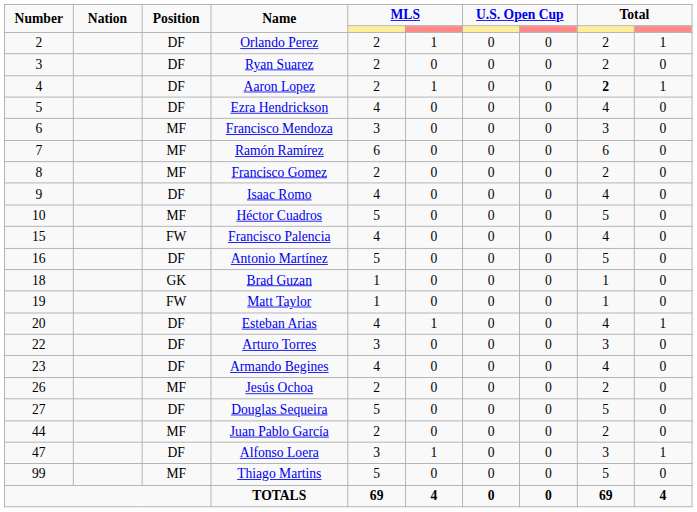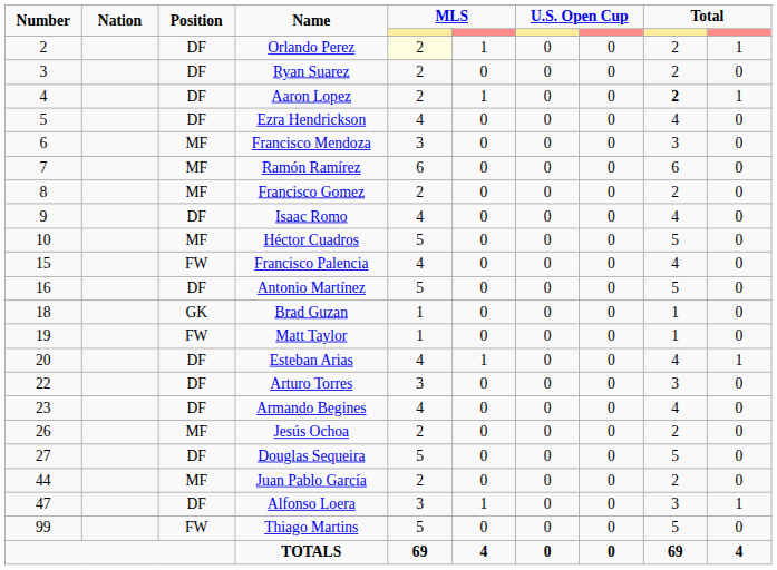 <table class="wikitable" style="font-size: 100%; text-align: center;">
 <tr>
 <td rowspan="2" width="10%" align="center"><strong>Number</strong></td>
 <td rowspan="2" width="10%" align="center"><strong>Nation</strong></td>
 <td rowspan="2" width="10%" align="center"><strong>Position</strong></td>
 <td rowspan="2" width="20%" align="center"><strong>Name</strong></td>
 <td colspan="2" align="center"><strong><a href='#'>MLS</a></strong></td>
 <td colspan="2" align="center"><strong><a href='#'>U.S. Open Cup</a></strong></td>
 <td colspan="2" align="center"><strong>Total</strong></td>
 </tr>
 <tr>
 <th width=60 style="background: #FFEE99"></th>
 <th width=60 style="background: #FF8888"></th>
 <th width=60 style="background: #FFEE99"></th>
 <th width=60 style="background: #FF8888"></th>
 <th width=60 style="background: #FFEE99"></th>
 <th width=60 style="background: #FF8888"></th>
 </tr>
 <tr>
 <td>2</td>
 <td></td>
 <td>DF</td>
 <td><a href='#'>Orlando Perez</a></td>
-<td>2</td>
+<td style="background: lightyellow;">2</td>
 <td>1</td>
 <td>0</td>
 <td>0</td>
 <td>2</td>
 <td>1</td>
 </tr>
 <tr>
 <td>3</td>
 <td></td>
 <td>DF</td>
 <td><a href='#'>Ryan Suarez</a></td>
 <td>2</td>
 <td>0</td>
 <td>0</td>
 <td>0</td>
 <td>2</td>
 <td>0</td>
 </tr>
 <tr>
 <td>4</td>
 <td></td>
 <td>DF</td>
 <td><a href='#'>Aaron Lopez</a></td>
 <td>2</td>
 <td>1</td>
 <td>0</td>
 <td>0</td>
 <td><strong>2</strong></td>
 <td>1</td>
 </tr>
 <tr>
 <td>5</td>
 <td></td>
 <td>DF</td>
 <td><a href='#'>Ezra Hendrickson</a></td>
 <td>4</td>
 <td>0</td>
 <td>0</td>
 <td>0</td>
 <td>4</td>
 <td>0</td>
 </tr>
 <tr>
 <td>6</td>
 <td></td>
 <td>MF</td>
 <td><a href='#'>Francisco Mendoza</a></td>
 <td>3</td>
 <td>0</td>
 <td>0</td>
 <td>0</td>
 <td>3</td>
 <td>0</td>
 </tr>
 <tr>
 <td>7</td>
 <td></td>
 <td>MF</td>
 <td><a href='#'>Ramón Ramírez</a></td>
 <td>6</td>
 <td>0</td>
 <td>0</td>
 <td>0</td>
 <td>6</td>
 <td>0</td>
 </tr>
 <tr>
 <td>8</td>
 <td></td>
 <td>MF</td>
 <td><a href='#'>Francisco Gomez</a></td>
 <td>2</td>
 <td>0</td>
 <td>0</td>
 <td>0</td>
 <td>2</td>
 <td>0</td>
 </tr>
 <tr>
 <td>9</td>
 <td></td>
 <td>DF</td>
 <td><a href='#'>Isaac Romo</a></td>
 <td>4</td>
 <td>0</td>
 <td>0</td>
 <td>0</td>
 <td>4</td>
 <td>0</td>
 </tr>
 <tr>
 <td>10</td>
 <td></td>
 <td>MF</td>
 <td><a href='#'>Héctor Cuadros</a></td>
 <td>5</td>
 <td>0</td>
 <td>0</td>
 <td>0</td>
 <td>5</td>
 <td>0</td>
 </tr>
 <tr>
 <td>15</td>
 <td></td>
 <td>FW</td>
 <td><a href='#'>Francisco Palencia</a></td>
 <td>4</td>
 <td>0</td>
 <td>0</td>
 <td>0</td>
 <td>4</td>
 <td>0</td>
 </tr>
 <tr>
 <td>16</td>
 <td></td>
 <td>DF</td>
 <td><a href='#'>Antonio Martínez</a></td>
 <td>5</td>
 <td>0</td>
 <td>0</td>
 <td>0</td>
 <td>5</td>
 <td>0</td>
 </tr>
 <tr>
 <td>18</td>
 <td></td>
 <td>GK</td>
 <td><a href='#'>Brad Guzan</a></td>
 <td>1</td>
 <td>0</td>
 <td>0</td>
 <td>0</td>
 <td>1</td>
 <td>0</td>
 </tr>
 <tr>
 <td>19</td>
 <td></td>
 <td>FW</td>
 <td><a href='#'>Matt Taylor</a></td>
 <td>1</td>
 <td>0</td>
 <td>0</td>
 <td>0</td>
 <td>1</td>
 <td>0</td>
 </tr>
 <tr>
 <td>20</td>
 <td></td>
 <td>DF</td>
 <td><a href='#'>Esteban Arias</a></td>
 <td>4</td>
 <td>1</td>
 <td>0</td>
 <td>0</td>
 <td>4</td>
 <td>1</td>
 </tr>
 <tr>
 <td>22</td>
 <td></td>
 <td>DF</td>
 <td><a href='#'>Arturo Torres</a></td>
 <td>3</td>
 <td>0</td>
 <td>0</td>
 <td>0</td>
 <td>3</td>
 <td>0</td>
 </tr>
 <tr>
 <td>23</td>
 <td></td>
 <td>DF</td>
 <td><a href='#'>Armando Begines</a></td>
 <td>4</td>
 <td>0</td>
 <td>0</td>
 <td>0</td>
 <td>4</td>
 <td>0</td>
 </tr>
 <tr>
 <td>26</td>
 <td></td>
 <td>MF</td>
 <td><a href='#'>Jesús Ochoa</a></td>
 <td>2</td>
 <td>0</td>
 <td>0</td>
 <td>0</td>
 <td>2</td>
 <td>0</td>
 </tr>
 <tr>
 <td>27</td>
 <td></td>
 <td>DF</td>
 <td><a href='#'>Douglas Sequeira</a></td>
 <td>5</td>
 <td>0</td>
 <td>0</td>
 <td>0</td>
 <td>5</td>
 <td>0</td>
 </tr>
 <tr>
 <td>44</td>
 <td></td>
 <td>MF</td>
 <td><a href='#'>Juan Pablo García</a></td>
 <td>2</td>
 <td>0</td>
 <td>0</td>
 <td>0</td>
 <td>2</td>
 <td>0</td>
 </tr>
 <tr>
 <td>47</td>
 <td></td>
 <td>DF</td>
 <td><a href='#'>Alfonso Loera</a></td>
 <td>3</td>
 <td>1</td>
 <td>0</td>
 <td>0</td>
 <td>3</td>
 <td>1</td>
 </tr>
 <tr>
 <td>99</td>
 <td></td>
-<td>MF</td>
+<td>FW</td>
 <td><a href='#'>Thiago Martins</a></td>
 <td>5</td>
 <td>0</td>
 <td>0</td>
 <td>0</td>
 <td>5</td>
 <td>0</td>
 </tr>
 <tr>
 <td colspan="3"></td>
 <td><strong>TOTALS</strong></td>
 <td><strong>69</strong></td>
 <td><strong>4</strong></td>
 <td><strong>0</strong></td>
 <td><strong>0</strong></td>
 <td><strong>69</strong></td>
 <td><strong>4</strong></td>
 </tr>
 </table>
